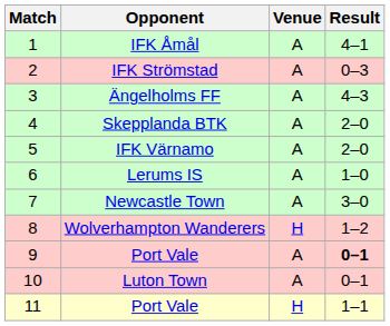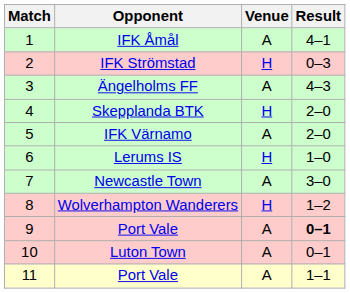 <table class="wikitable" style="font-size:100%; text-align:center">
 <tr>
 <th>Match</th>
 <th>Opponent</th>
 <th>Venue</th>
 <th>Result</th>
 </tr>
 <tr style="background: #CCFFCC;">
 <td align="center">1</td>
 <td><a href='#'>IFK Åmål</a></td>
 <td>A</td>
 <td>4–1</td>
 </tr>
 <tr style="background: #FFCCCC;">
 <td align="center">2</td>
 <td><a href='#'>IFK Strömstad</a></td>
-<td>A</td>
+<td><a href='#'>H</a></td>
 <td>0–3</td>
 </tr>
 <tr style="background: #CCFFCC;">
 <td align="center">3</td>
 <td><a href='#'>Ängelholms FF</a></td>
 <td>A</td>
 <td>4–3</td>
 </tr>
 <tr style="background: #CCFFCC;">
 <td align="center">4</td>
 <td><a href='#'>Skepplanda BTK</a></td>
-<td>A</td>
+<td><a href='#'>H</a></td>
 <td>2–0</td>
 </tr>
 <tr style="background: #CCFFCC;">
 <td align="center">5</td>
 <td><a href='#'>IFK Värnamo</a></td>
 <td>A</td>
 <td>2–0</td>
 </tr>
 <tr style="background: #CCFFCC;">
 <td align="center">6</td>
 <td><a href='#'>Lerums IS</a></td>
-<td>A</td>
+<td><a href='#'>H</a></td>
 <td>1–0</td>
 </tr>
 <tr style="background: #CCFFCC;">
 <td align="center">7</td>
 <td><a href='#'>Newcastle Town</a></td>
 <td>A</td>
 <td>3–0</td>
 </tr>
 <tr style="background: #FFCCCC;">
 <td align="center">8</td>
 <td><a href='#'>Wolverhampton Wanderers</a></td>
 <td><a href='#'>H</a></td>
 <td>1–2</td>
 </tr>
 <tr style="background: #FFCCCC;">
 <td align="center">9</td>
 <td><a href='#'>Port Vale</a></td>
 <td>A</td>
 <td><strong>0–1</strong></td>
 </tr>
 <tr style="background: #FFCCCC;">
 <td align="center">10</td>
 <td><a href='#'>Luton Town</a></td>
 <td>A</td>
 <td>0–1</td>
 </tr>
 <tr style="background: #FFFFCC;">
 <td align="center">11</td>
 <td><a href='#'>Port Vale</a></td>
-<td><a href='#'>H</a></td>
+<td>A</td>
 <td>1–1</td>
 </tr>
 </table>
